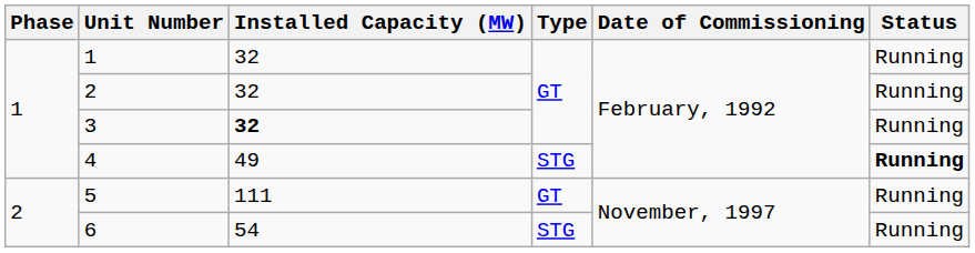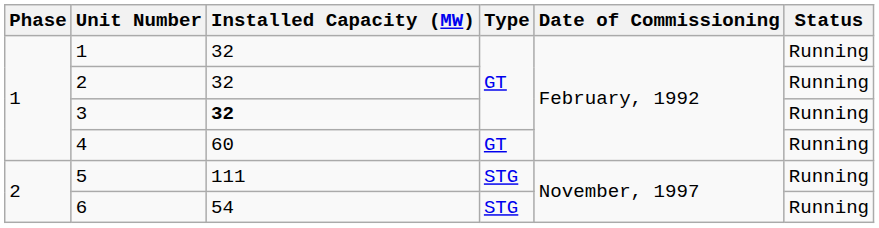 <table class="sortable wikitable">
 <tr>
 <th>Phase</th>
 <th>Unit Number</th>
 <th>Installed Capacity (<a href='#'>MW</a>)</th>
 <th>Type</th>
 <th>Date of Commissioning</th>
 <th>Status</th>
 </tr>
 <tr>
 <td rowspan="4">1</td>
 <td>1</td>
 <td>32</td>
 <td rowspan="3"><a href='#'>GT</a></td>
 <td rowspan="4">February, 1992</td>
 <td>Running</td>
 </tr>
 <tr>
 <td>2</td>
 <td>32</td>
 <td>Running</td>
 </tr>
 <tr>
 <td>3</td>
 <td><strong>32</strong></td>
 <td>Running</td>
 </tr>
 <tr>
 <td>4</td>
-<td>49</td>
-<td><a href='#'>STG</a></td>
-<td><strong>Running</strong></td>
+<td>60</td>
+<td><a href='#'>GT</a></td>
+<td>Running</td>
 </tr>
 <tr>
 <td rowspan="2">2</td>
 <td>5</td>
 <td>111</td>
-<td><a href='#'>GT</a></td>
+<td><a href='#'>STG</a></td>
 <td rowspan="2">November, 1997</td>
 <td>Running</td>
 </tr>
 <tr>
 <td>6</td>
 <td>54</td>
 <td><a href='#'>STG</a></td>
 <td>Running</td>
 </tr>
 </table>
